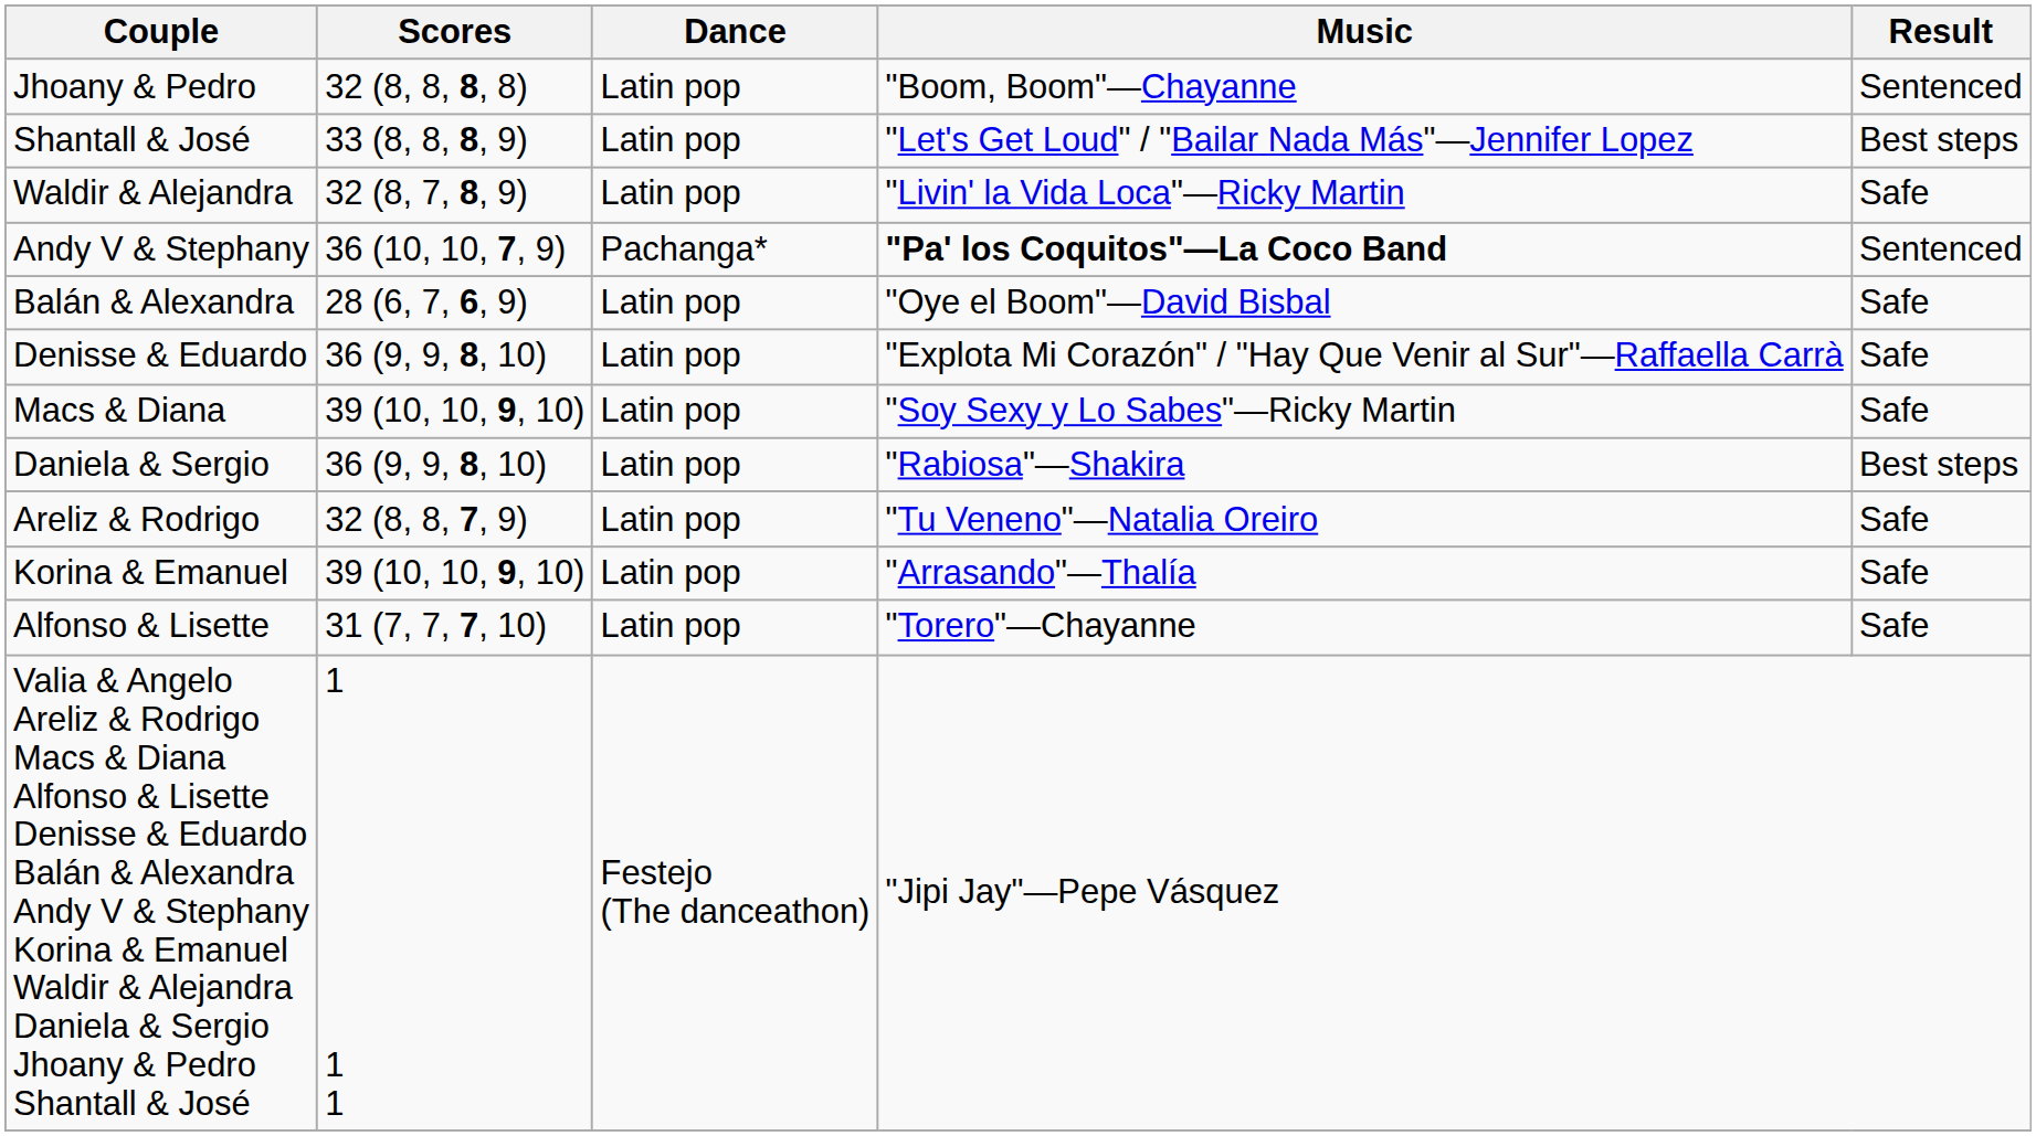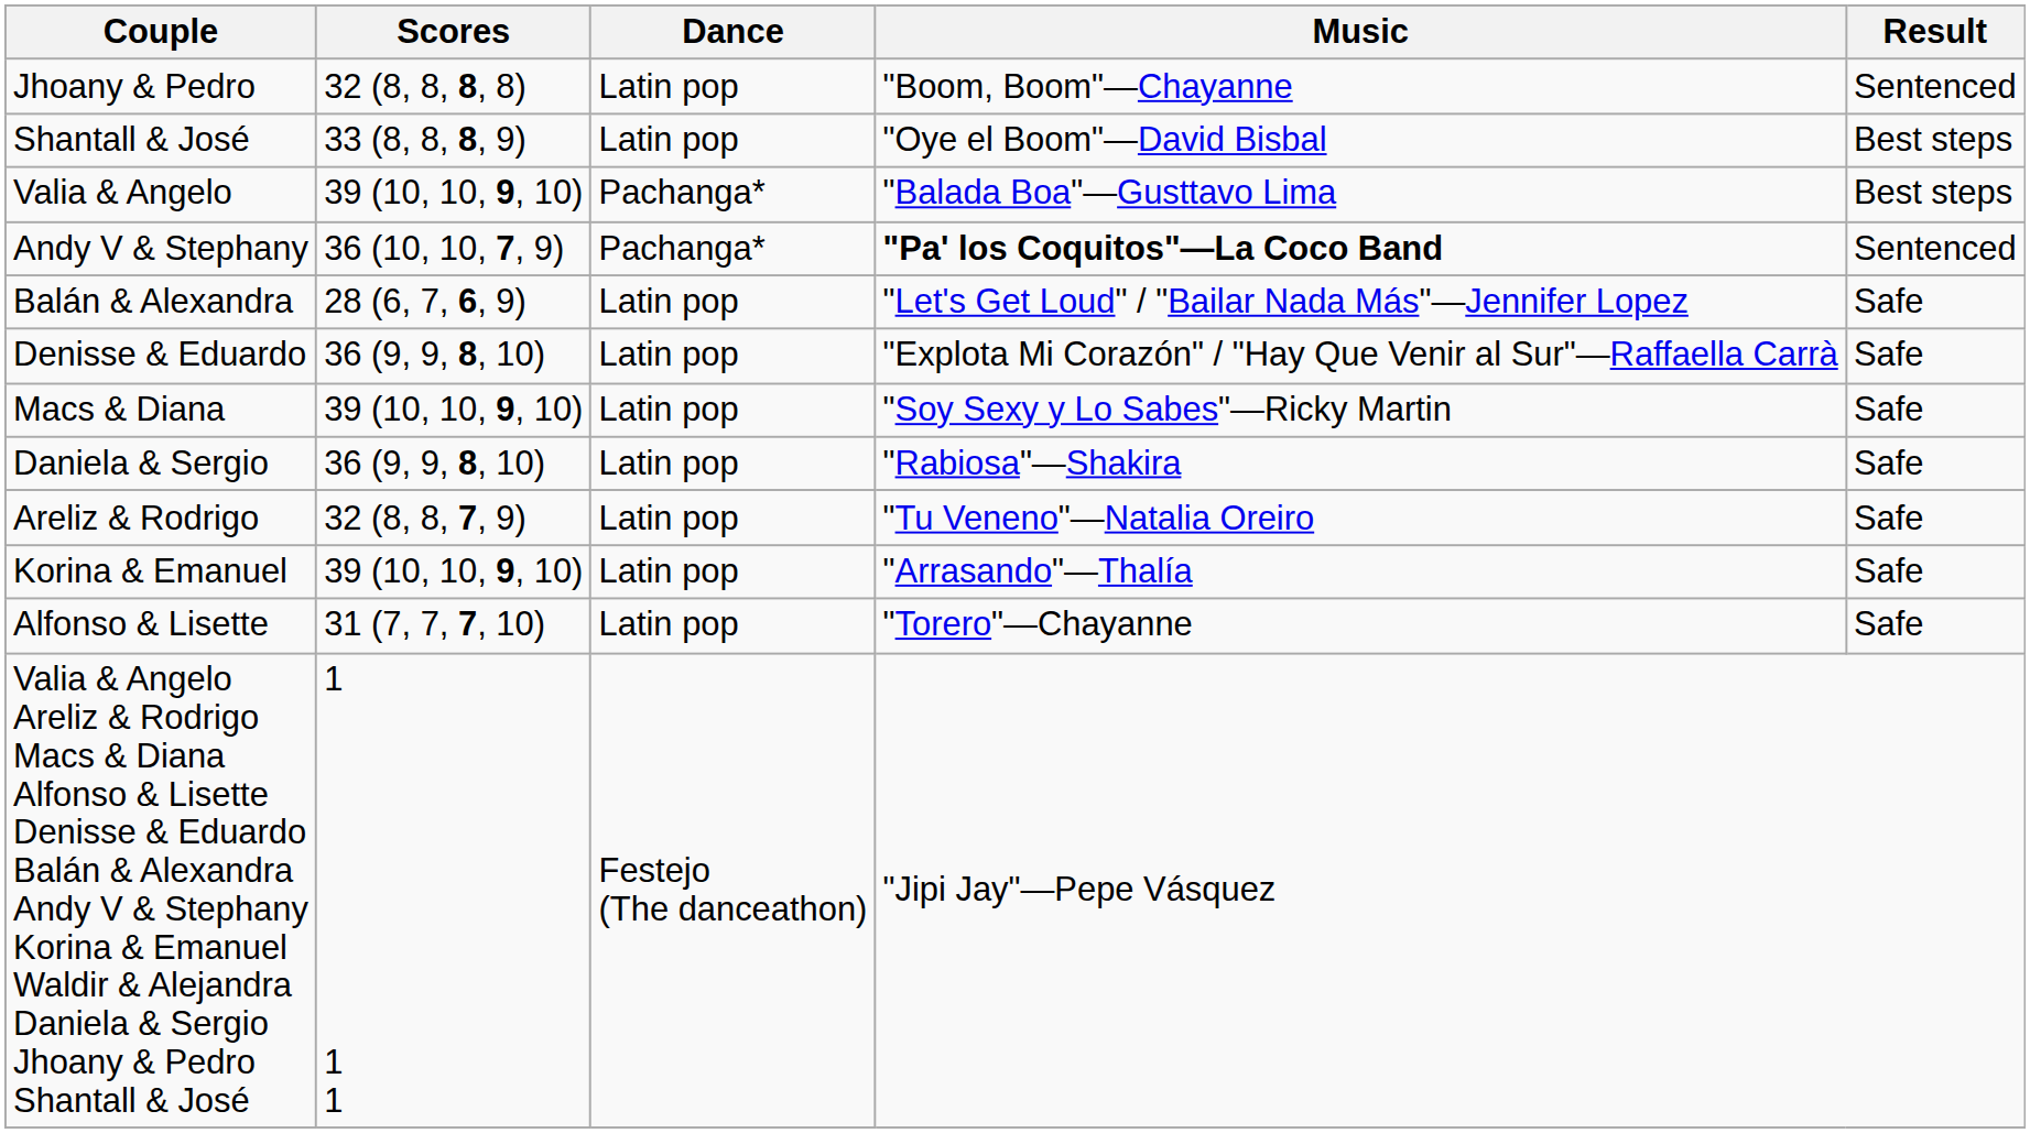 <table class="wikitable sortable" style="width:95%; white-space:nowrap;">
 <tr>
 <th style="width:15%;">Couple</th>
 <th style="width:14%;">Scores</th>
 <th style="width:14%;">Dance</th>
 <th style="width:40%;">Music</th>
 <th style="width:12%;">Result</th>
 </tr>
 <tr>
 <td>Jhoany & Pedro</td>
 <td>32 (8, 8, <strong>8</strong>, 8)</td>
 <td>Latin pop</td>
 <td>"Boom, Boom"—<a href='#'>Chayanne</a></td>
 <td>Sentenced</td>
 </tr>
 <tr>
 <td>Shantall & José</td>
 <td>33 (8, 8, <strong>8</strong>, 9)</td>
 <td>Latin pop</td>
-<td>"<a href='#'>Let's Get Loud</a>" / "<a href='#'>Bailar Nada Más</a>"—<a href='#'>Jennifer Lopez</a></td>
+<td>"Oye el Boom"—<a href='#'>David Bisbal</a></td>
 <td>Best steps</td>
 </tr>
 <tr>
-<td>Waldir & Alejandra</td>
-<td>32 (8, 7, <strong>8</strong>, 9)</td>
-<td>Latin pop</td>
-<td>"<a href='#'>Livin' la Vida Loca</a>"—<a href='#'>Ricky Martin</a></td>
-<td>Safe</td>
+<td>Valia & Angelo</td>
+<td>39 (10, 10, <strong>9</strong>, 10)</td>
+<td>Pachanga*</td>
+<td>"<a href='#'>Balada Boa</a>"—<a href='#'>Gusttavo Lima</a></td>
+<td>Best steps</td>
 </tr>
 <tr>
 <td>Andy V & Stephany</td>
 <td>36 (10, 10, <strong>7</strong>, 9)</td>
 <td>Pachanga*</td>
 <td><strong>"Pa' los Coquitos"—La Coco Band</strong></td>
 <td>Sentenced</td>
 </tr>
 <tr>
 <td>Balán & Alexandra</td>
 <td>28 (6, 7, <strong>6</strong>, 9)</td>
 <td>Latin pop</td>
-<td>"Oye el Boom"—<a href='#'>David Bisbal</a></td>
+<td>"<a href='#'>Let's Get Loud</a>" / "<a href='#'>Bailar Nada Más</a>"—<a href='#'>Jennifer Lopez</a></td>
 <td>Safe</td>
 </tr>
 <tr>
 <td>Denisse & Eduardo</td>
 <td>36 (9, 9, <strong>8</strong>, 10)</td>
 <td>Latin pop</td>
 <td>"Explota Mi Corazón" / "Hay Que Venir al Sur"—<a href='#'>Raffaella Carrà</a></td>
 <td>Safe</td>
 </tr>
 <tr>
 <td>Macs & Diana</td>
 <td>39 (10, 10, <strong>9</strong>, 10)</td>
 <td>Latin pop</td>
 <td>"<a href='#'>Soy Sexy y Lo Sabes</a>"—Ricky Martin</td>
 <td>Safe</td>
 </tr>
 <tr>
 <td>Daniela & Sergio</td>
 <td>36 (9, 9, <strong>8</strong>, 10)</td>
 <td>Latin pop</td>
 <td>"<a href='#'>Rabiosa</a>"—<a href='#'>Shakira</a></td>
-<td>Best steps</td>
+<td>Safe</td>
 </tr>
 <tr>
 <td>Areliz & Rodrigo</td>
 <td>32 (8, 8, <strong>7</strong>, 9)</td>
 <td>Latin pop</td>
 <td>"<a href='#'>Tu Veneno</a>"—<a href='#'>Natalia Oreiro</a></td>
 <td>Safe</td>
 </tr>
 <tr>
 <td>Korina & Emanuel</td>
 <td>39 (10, 10, <strong>9</strong>, 10)</td>
 <td>Latin pop</td>
 <td>"<a href='#'>Arrasando</a>"—<a href='#'>Thalía</a></td>
 <td>Safe</td>
 </tr>
 <tr>
 <td>Alfonso & Lisette</td>
 <td>31 (7, 7, <strong>7</strong>, 10)</td>
 <td>Latin pop</td>
 <td>"<a href='#'>Torero</a>"—Chayanne</td>
 <td>Safe</td>
 </tr>
 <tr>
 <td>Valia & Angelo<br>Areliz & Rodrigo<br>Macs & Diana<br>Alfonso & Lisette<br>Denisse & Eduardo<br>Balán & Alexandra<br>Andy V & Stephany<br>Korina & Emanuel<br>Waldir & Alejandra<br>Daniela & Sergio<br>Jhoany & Pedro<br>Shantall & José</td>
 <td valign="top">1<br><br><br><br><br><br><br><br><br><br>1<br>1</td>
 <td>Festejo<br>(The danceathon)</td>
 <td colspan="2">"Jipi Jay"—Pepe Vásquez</td>
 </tr>
 </table>
